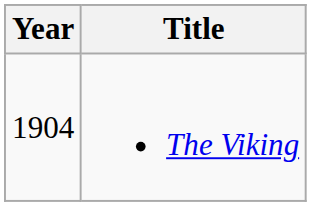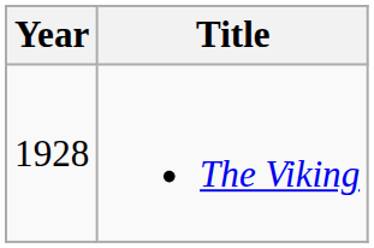 <table class="wikitable sortable">
 <tr>
 <th>Year</th>
 <th>Title</th>
 </tr>
 <tr>
-<td>1904</td>
+<td>1928</td>
 <td><br><ul><li><em><a href='#'>The Viking</a></em></li></ul></td>
 </tr>
 </table>
